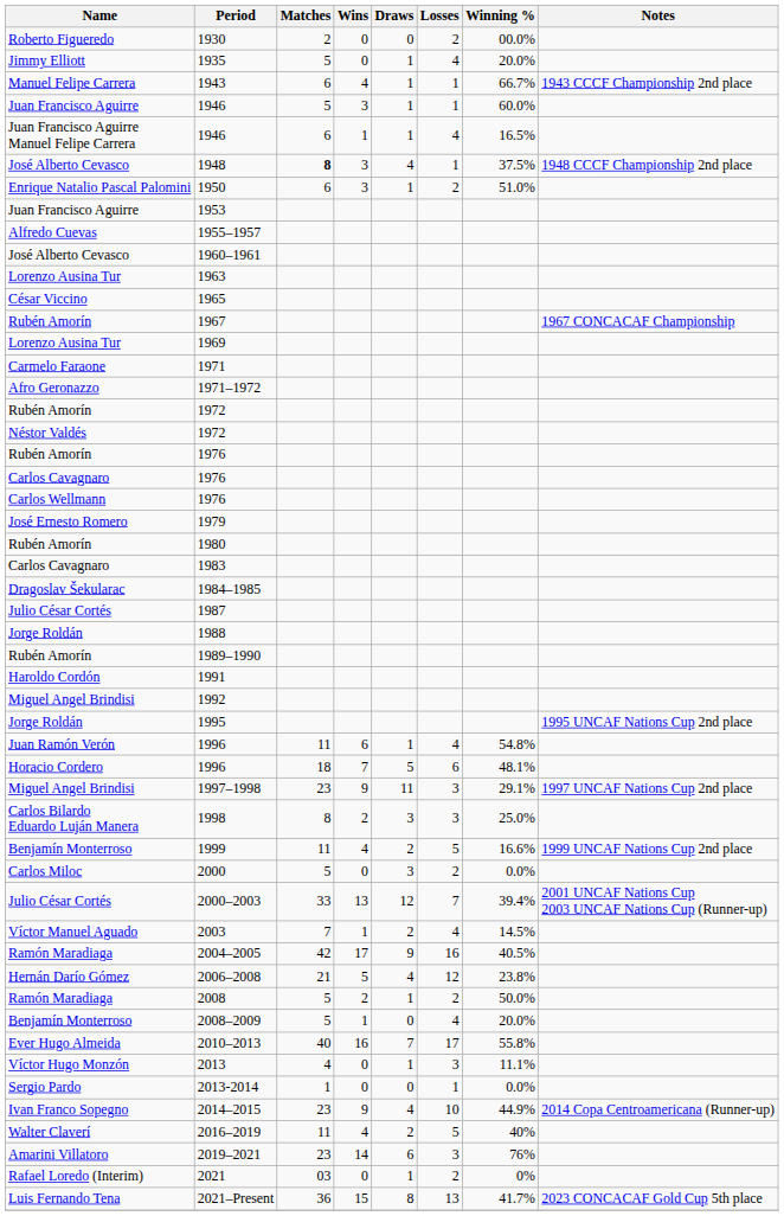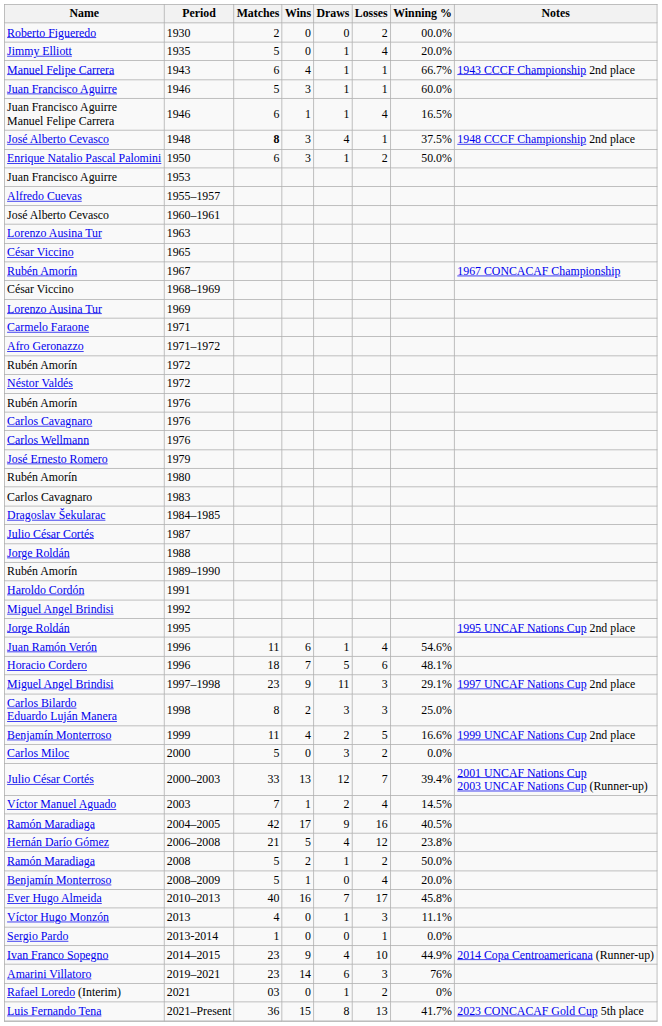 <table class="wikitable collapsible collapsed" style="text-align: right;">
 <tr>
 <th>Name</th>
 <th>Period</th>
 <th>Matches</th>
 <th>Wins</th>
 <th>Draws</th>
 <th>Losses</th>
 <th>Winning %</th>
 <th>Notes</th>
 </tr>
 <tr>
 <td style="text-align: left;"> <a href='#'>Roberto Figueredo</a></td>
 <td style="text-align: left;">1930</td>
 <td>2</td>
 <td>0</td>
 <td>0</td>
 <td>2</td>
 <td>00.0%</td>
 <td></td>
 </tr>
 <tr>
 <td style="text-align: left;"> <a href='#'>Jimmy Elliott</a></td>
 <td style="text-align: left;">1935</td>
 <td>5</td>
 <td>0</td>
 <td>1</td>
 <td>4</td>
 <td>20.0%</td>
 <td></td>
 </tr>
 <tr>
 <td style="text-align: left;"> <a href='#'>Manuel Felipe Carrera</a></td>
 <td style="text-align: left;">1943</td>
 <td>6</td>
 <td>4</td>
 <td>1</td>
 <td>1</td>
 <td>66.7%</td>
 <td style="text-align: left;"><a href='#'>1943 CCCF Championship</a> 2nd place</td>
 </tr>
 <tr>
 <td style="text-align: left;"> <a href='#'>Juan Francisco Aguirre</a></td>
 <td style="text-align: left;">1946</td>
 <td>5</td>
 <td>3</td>
 <td>1</td>
 <td>1</td>
 <td>60.0%</td>
 <td></td>
 </tr>
 <tr>
 <td style="text-align: left;"> Juan Francisco Aguirre<br> Manuel Felipe Carrera</td>
 <td style="text-align: left;">1946</td>
 <td>6</td>
 <td>1</td>
 <td>1</td>
 <td>4</td>
 <td>16.5%</td>
 <td></td>
 </tr>
 <tr>
 <td style="text-align: left;"> <a href='#'>José Alberto Cevasco</a></td>
 <td style="text-align: left;">1948</td>
 <td><strong>8</strong></td>
 <td>3</td>
 <td>4</td>
 <td>1</td>
 <td>37.5%</td>
 <td style="text-align: left;"><a href='#'>1948 CCCF Championship</a> 2nd place</td>
 </tr>
 <tr>
 <td style="text-align: left;"> <a href='#'>Enrique Natalio Pascal Palomini</a></td>
 <td style="text-align: left;">1950</td>
 <td>6</td>
 <td>3</td>
 <td>1</td>
 <td>2</td>
-<td>51.0%</td>
+<td>50.0%</td>
 <td></td>
 </tr>
 <tr>
 <td style="text-align: left;"> Juan Francisco Aguirre</td>
 <td style="text-align: left;">1953</td>
 <td></td>
 <td></td>
 <td></td>
 <td></td>
 <td></td>
 <td></td>
 </tr>
 <tr>
 <td style="text-align: left;"> <a href='#'>Alfredo Cuevas</a></td>
 <td style="text-align: left;">1955–1957</td>
 <td></td>
 <td></td>
 <td></td>
 <td></td>
 <td></td>
 <td></td>
 </tr>
 <tr>
 <td style="text-align: left;"> José Alberto Cevasco</td>
 <td style="text-align: left;">1960–1961</td>
 <td></td>
 <td></td>
 <td></td>
 <td></td>
 <td></td>
 <td></td>
 </tr>
 <tr>
 <td style="text-align: left;"> <a href='#'>Lorenzo Ausina Tur</a></td>
 <td style="text-align: left;">1963</td>
 <td></td>
 <td></td>
 <td></td>
 <td></td>
 <td></td>
 <td></td>
 </tr>
 <tr>
 <td style="text-align: left;"> <a href='#'>César Viccino</a></td>
 <td style="text-align: left;">1965</td>
 <td></td>
 <td></td>
 <td></td>
 <td></td>
 <td></td>
 <td></td>
 </tr>
 <tr>
 <td style="text-align: left;"> <a href='#'>Rubén Amorín</a></td>
 <td style="text-align: left;">1967</td>
 <td></td>
 <td></td>
 <td></td>
 <td></td>
 <td></td>
 <td style="text-align: left;"><a href='#'>1967 CONCACAF Championship</a></td>
+</tr>
+<tr>
+<td style="text-align: left;"> César Viccino</td>
+<td style="text-align: left;">1968–1969</td>
+<td></td>
+<td></td>
+<td></td>
+<td></td>
+<td></td>
+<td></td>
 </tr>
 <tr>
 <td style="text-align: left;"> <a href='#'>Lorenzo Ausina Tur</a></td>
 <td style="text-align: left;">1969</td>
 <td></td>
 <td></td>
 <td></td>
 <td></td>
 <td></td>
 <td></td>
 </tr>
 <tr>
 <td style="text-align: left;"> <a href='#'>Carmelo Faraone</a></td>
 <td style="text-align: left;">1971</td>
 <td></td>
 <td></td>
 <td></td>
 <td></td>
 <td></td>
 <td></td>
 </tr>
 <tr>
 <td style="text-align: left;">  <a href='#'>Afro Geronazzo</a></td>
 <td style="text-align: left;">1971–1972</td>
 <td></td>
 <td></td>
 <td></td>
 <td></td>
 <td></td>
 <td></td>
 </tr>
 <tr>
 <td style="text-align: left;"> Rubén Amorín</td>
 <td style="text-align: left;">1972</td>
 <td></td>
 <td></td>
 <td></td>
 <td></td>
 <td></td>
 <td></td>
 </tr>
 <tr>
 <td style="text-align: left;"> <a href='#'>Néstor Valdés</a></td>
 <td style="text-align: left;">1972</td>
 <td></td>
 <td></td>
 <td></td>
 <td></td>
 <td></td>
 <td></td>
 </tr>
 <tr>
 <td style="text-align: left;"> Rubén Amorín</td>
 <td style="text-align: left;">1976</td>
 <td></td>
 <td></td>
 <td></td>
 <td></td>
 <td></td>
 <td></td>
 </tr>
 <tr>
 <td style="text-align: left;"> <a href='#'>Carlos Cavagnaro</a></td>
 <td style="text-align: left;">1976</td>
 <td></td>
 <td></td>
 <td></td>
 <td></td>
 <td></td>
 <td></td>
 </tr>
 <tr>
 <td style="text-align: left;"> <a href='#'>Carlos Wellmann</a></td>
 <td style="text-align: left;">1976</td>
 <td></td>
 <td></td>
 <td></td>
 <td></td>
 <td></td>
 <td></td>
 </tr>
 <tr>
 <td style="text-align: left;"> <a href='#'>José Ernesto Romero</a></td>
 <td style="text-align: left;">1979</td>
 <td></td>
 <td></td>
 <td></td>
 <td></td>
 <td></td>
 <td></td>
 </tr>
 <tr>
 <td style="text-align: left;"> Rubén Amorín</td>
 <td style="text-align: left;">1980</td>
 <td></td>
 <td></td>
 <td></td>
 <td></td>
 <td></td>
 <td></td>
 </tr>
 <tr>
 <td style="text-align: left;"> Carlos Cavagnaro</td>
 <td style="text-align: left;">1983</td>
 <td></td>
 <td></td>
 <td></td>
 <td></td>
 <td></td>
 <td></td>
 </tr>
 <tr>
 <td style="text-align: left;"> <a href='#'>Dragoslav Šekularac</a></td>
 <td style="text-align: left;">1984–1985</td>
 <td></td>
 <td></td>
 <td></td>
 <td></td>
 <td></td>
 <td></td>
 </tr>
 <tr>
 <td style="text-align: left;"> <a href='#'>Julio César Cortés</a></td>
 <td style="text-align: left;">1987</td>
 <td></td>
 <td></td>
 <td></td>
 <td></td>
 <td></td>
 <td></td>
 </tr>
 <tr>
 <td style="text-align: left;"> <a href='#'>Jorge Roldán</a></td>
 <td style="text-align: left;">1988</td>
 <td></td>
 <td></td>
 <td></td>
 <td></td>
 <td></td>
 <td></td>
 </tr>
 <tr>
 <td style="text-align: left;"> Rubén Amorín</td>
 <td style="text-align: left;">1989–1990</td>
 <td></td>
 <td></td>
 <td></td>
 <td></td>
 <td></td>
 <td></td>
 </tr>
 <tr>
 <td style="text-align: left;"> <a href='#'>Haroldo Cordón</a></td>
 <td style="text-align: left;">1991</td>
 <td></td>
 <td></td>
 <td></td>
 <td></td>
 <td></td>
 <td></td>
 </tr>
 <tr>
 <td style="text-align: left;"> <a href='#'>Miguel Angel Brindisi</a></td>
 <td style="text-align: left;">1992</td>
 <td></td>
 <td></td>
 <td></td>
 <td></td>
 <td></td>
 <td></td>
 </tr>
 <tr>
 <td style="text-align: left;"> <a href='#'>Jorge Roldán</a></td>
 <td style="text-align: left;">1995</td>
 <td></td>
 <td></td>
 <td></td>
 <td></td>
 <td></td>
 <td style="text-align: left;"><a href='#'>1995 UNCAF Nations Cup</a> 2nd place</td>
 </tr>
 <tr>
 <td style="text-align: left;"> <a href='#'>Juan Ramón Verón</a></td>
 <td style="text-align: left;">1996</td>
 <td>11</td>
 <td>6</td>
 <td>1</td>
 <td>4</td>
-<td>54.8%</td>
+<td>54.6%</td>
 <td></td>
 </tr>
 <tr>
 <td style="text-align: left;"> <a href='#'>Horacio Cordero</a></td>
 <td style="text-align: left;">1996</td>
 <td>18</td>
 <td>7</td>
 <td>5</td>
 <td>6</td>
 <td>48.1%</td>
 <td></td>
 </tr>
 <tr>
 <td style="text-align: left;"> <a href='#'>Miguel Angel Brindisi</a></td>
 <td style="text-align: left;">1997–1998</td>
 <td>23</td>
 <td>9</td>
 <td>11</td>
 <td>3</td>
 <td>29.1%</td>
 <td style="text-align: left;"><a href='#'>1997 UNCAF Nations Cup</a> 2nd place</td>
 </tr>
 <tr>
 <td style="text-align: left;"> <a href='#'>Carlos Bilardo</a><br> <a href='#'>Eduardo Luján Manera</a></td>
 <td style="text-align: left;">1998</td>
 <td>8</td>
 <td>2</td>
 <td>3</td>
 <td>3</td>
 <td>25.0%</td>
 <td></td>
 </tr>
 <tr>
 <td style="text-align: left;"> <a href='#'>Benjamín Monterroso</a></td>
 <td style="text-align: left;">1999</td>
 <td>11</td>
 <td>4</td>
 <td>2</td>
 <td>5</td>
 <td>16.6%</td>
 <td style="text-align: left;"><a href='#'>1999 UNCAF Nations Cup</a> 2nd place</td>
 </tr>
 <tr>
 <td style="text-align: left;"> <a href='#'>Carlos Miloc</a></td>
 <td style="text-align: left;">2000</td>
 <td>5</td>
 <td>0</td>
 <td>3</td>
 <td>2</td>
 <td>0.0%</td>
 <td></td>
 </tr>
 <tr>
 <td style="text-align: left;"> <a href='#'>Julio César Cortés</a></td>
 <td style="text-align: left;">2000–2003</td>
 <td>33</td>
 <td>13</td>
 <td>12</td>
 <td>7</td>
 <td>39.4%</td>
 <td style="text-align: left;"><a href='#'>2001 UNCAF Nations Cup</a> <br><a href='#'>2003 UNCAF Nations Cup</a> (Runner-up)</td>
 </tr>
 <tr>
 <td style="text-align: left;"> <a href='#'>Víctor Manuel Aguado</a></td>
 <td style="text-align: left;">2003</td>
 <td>7</td>
 <td>1</td>
 <td>2</td>
 <td>4</td>
 <td>14.5%</td>
 <td></td>
 </tr>
 <tr>
 <td style="text-align: left;"> <a href='#'>Ramón Maradiaga</a></td>
 <td style="text-align: left;">2004–2005</td>
 <td>42</td>
 <td>17</td>
 <td>9</td>
 <td>16</td>
 <td>40.5%</td>
 <td></td>
 </tr>
 <tr>
 <td style="text-align: left;"> <a href='#'>Hernán Darío Gómez</a></td>
 <td style="text-align: left;">2006–2008</td>
 <td>21</td>
 <td>5</td>
 <td>4</td>
 <td>12</td>
 <td>23.8%</td>
 <td></td>
 </tr>
 <tr>
 <td style="text-align: left;"> <a href='#'>Ramón Maradiaga</a></td>
 <td style="text-align: left;">2008</td>
 <td>5</td>
 <td>2</td>
 <td>1</td>
 <td>2</td>
 <td>50.0%</td>
 <td></td>
 </tr>
 <tr>
 <td style="text-align: left;"> <a href='#'>Benjamín Monterroso</a></td>
 <td style="text-align: left;">2008–2009</td>
 <td>5</td>
 <td>1</td>
 <td>0</td>
 <td>4</td>
 <td>20.0%</td>
 <td></td>
 </tr>
 <tr>
 <td style="text-align: left;">  <a href='#'>Ever Hugo Almeida</a></td>
 <td style="text-align: left;">2010–2013</td>
 <td>40</td>
 <td>16</td>
 <td>7</td>
 <td>17</td>
-<td>55.8%</td>
+<td>45.8%</td>
 <td></td>
 </tr>
 <tr>
 <td style="text-align: left;"> <a href='#'>Víctor Hugo Monzón</a></td>
 <td style="text-align: left;">2013</td>
 <td>4</td>
 <td>0</td>
 <td>1</td>
 <td>3</td>
 <td>11.1%</td>
 <td></td>
 </tr>
 <tr>
 <td style="text-align: left;"> <a href='#'>Sergio Pardo</a></td>
 <td style="text-align: left;">2013-2014</td>
 <td>1</td>
 <td>0</td>
 <td>0</td>
 <td>1</td>
 <td>0.0%</td>
 <td></td>
 </tr>
 <tr>
 <td style="text-align: left;"> <a href='#'>Ivan Franco Sopegno</a></td>
 <td style="text-align: left;">2014–2015</td>
 <td>23</td>
 <td>9</td>
 <td>4</td>
 <td>10</td>
 <td>44.9%</td>
 <td style="text-align: left;"><a href='#'>2014 Copa Centroamericana</a> (Runner-up)</td>
-</tr>
-<tr>
-<td style="text-align: left;"> <a href='#'>Walter Claverí</a></td>
-<td style="text-align: left;">2016–2019</td>
-<td>11</td>
-<td>4</td>
-<td>2</td>
-<td>5</td>
-<td>40%</td>
-<td></td>
 </tr>
 <tr>
 <td style="text-align: left;"> <a href='#'>Amarini Villatoro</a></td>
 <td style="text-align: left;">2019–2021</td>
 <td>23</td>
 <td>14</td>
 <td>6</td>
 <td>3</td>
 <td>76%</td>
 <td></td>
 </tr>
 <tr>
 <td style="text-align: left;"> <a href='#'>Rafael Loredo</a>  (Interim)</td>
 <td style="text-align: left;">2021</td>
 <td>03</td>
 <td>0</td>
 <td>1</td>
 <td>2</td>
 <td>0%</td>
 <td></td>
 </tr>
 <tr>
 <td style="text-align: left;"> <a href='#'>Luis Fernando Tena</a></td>
 <td style="text-align: left;">2021–Present</td>
 <td>36</td>
 <td>15</td>
 <td>8</td>
 <td>13</td>
 <td>41.7%</td>
 <td style="text-align: left;"><a href='#'>2023 CONCACAF Gold Cup</a> 5th place</td>
 </tr>
 <tr>
 </tr>
 </table>
